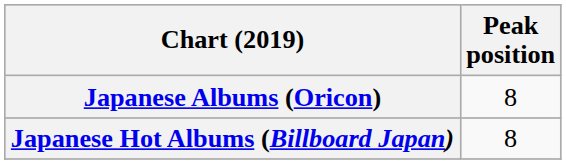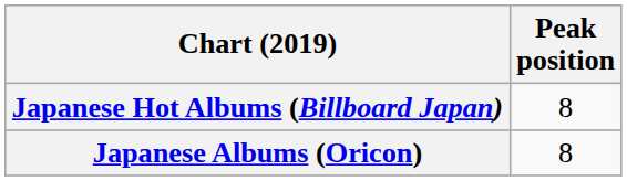 <table class="wikitable plainrowheaders" style="text-align:center">
 <tr>
 <th>Chart (2019)</th>
 <th>Peak<br>position</th>
 </tr>
 <tr>
+<th scope="row"><a href='#'>Japanese Hot Albums</a> (<em><a href='#'>Billboard Japan</a>)</em></th>
+<td>8</td>
+</tr>
+<tr>
 <th scope="row"><a href='#'>Japanese Albums</a> (<a href='#'>Oricon</a>)</th>
 <td>8</td>
 </tr>
-<tr>
-<th scope="row"><a href='#'>Japanese Hot Albums</a> (<em><a href='#'>Billboard Japan</a>)</em></th>
-<td>8</td>
-</tr>
 </table>
